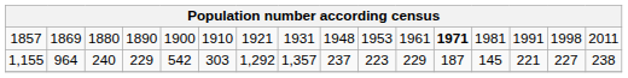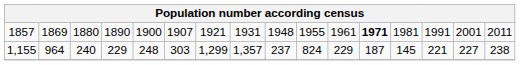 <table class="wikitable" style="margin: 0.5em auto; text-align: center;">
 <tr>
 <th colspan="16">Population number according census</th>
 </tr>
 <tr>
 <td>1857</td>
 <td>1869</td>
 <td>1880</td>
 <td>1890</td>
 <td>1900</td>
-<td>1910</td>
+<td>1907</td>
 <td>1921</td>
 <td>1931</td>
 <td>1948</td>
-<td>1953</td>
+<td>1955</td>
 <td>1961</td>
 <td><strong>1971</strong></td>
 <td>1981</td>
 <td>1991</td>
-<td>1998</td>
+<td>2001</td>
 <td>2011</td>
 </tr>
 <tr>
 <td>1,155</td>
 <td>964</td>
 <td>240</td>
 <td>229</td>
-<td>542</td>
+<td>248</td>
 <td>303</td>
-<td>1,292</td>
+<td>1,299</td>
 <td>1,357</td>
 <td>237</td>
-<td>223</td>
+<td>824</td>
 <td>229</td>
 <td>187</td>
 <td>145</td>
 <td>221</td>
 <td>227</td>
 <td>238</td>
 </tr>
 <tr>
 </tr>
 </table>
